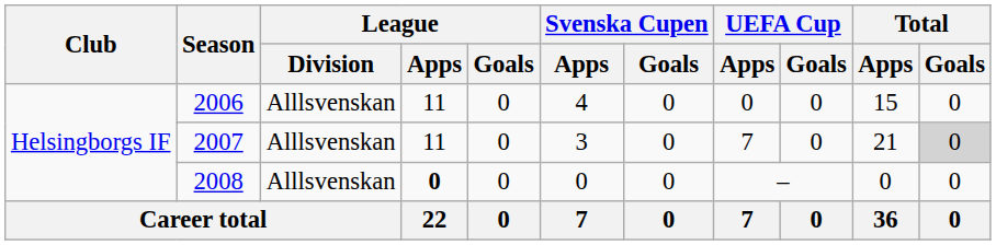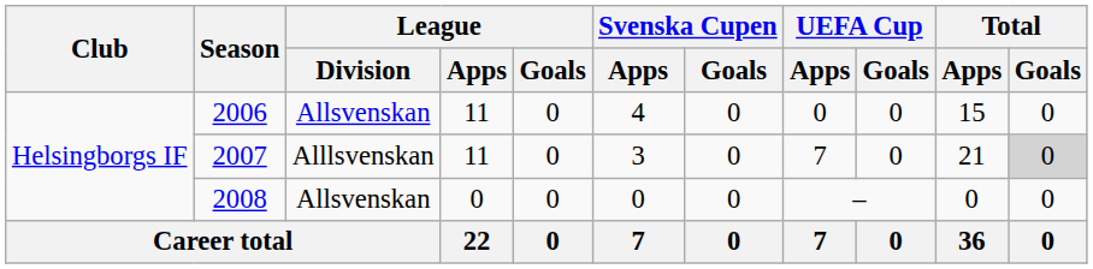 <table class="wikitable" style="text-align:center">
 <tr>
 <th rowspan="2">Club</th>
 <th rowspan="2">Season</th>
 <th colspan="3">League</th>
 <th colspan="2"><a href='#'>Svenska Cupen</a></th>
 <th colspan="2"><a href='#'>UEFA Cup</a></th>
 <th colspan="2">Total</th>
 </tr>
 <tr>
 <th>Division</th>
 <th>Apps</th>
 <th>Goals</th>
 <th>Apps</th>
 <th>Goals</th>
 <th>Apps</th>
 <th>Goals</th>
 <th>Apps</th>
 <th>Goals</th>
 </tr>
 <tr>
 <td rowspan="3"><a href='#'>Helsingborgs IF</a></td>
 <td><a href='#'>2006</a></td>
-<td>Alllsvenskan</td>
+<td><a href='#'>Allsvenskan</a></td>
 <td>11</td>
 <td>0</td>
 <td>4</td>
 <td>0</td>
 <td>0</td>
 <td>0</td>
 <td>15</td>
 <td>0</td>
 </tr>
 <tr>
 <td><a href='#'>2007</a></td>
 <td>Alllsvenskan</td>
 <td>11</td>
 <td>0</td>
 <td>3</td>
 <td>0</td>
 <td>7</td>
 <td>0</td>
 <td>21</td>
 <td style="background: lightgrey;">0</td>
 </tr>
 <tr>
 <td><a href='#'>2008</a></td>
-<td>Alllsvenskan</td>
-<td><strong>0</strong></td>
+<td>Allsvenskan</td>
+<td>0</td>
 <td>0</td>
 <td>0</td>
 <td>0</td>
 <td colspan="2">–</td>
 <td>0</td>
 <td>0</td>
 </tr>
 <tr>
 <th colspan="3">Career total</th>
 <th>22</th>
 <th>0</th>
 <th>7</th>
 <th>0</th>
 <th>7</th>
 <th>0</th>
 <th>36</th>
 <th>0</th>
 </tr>
 </table>
